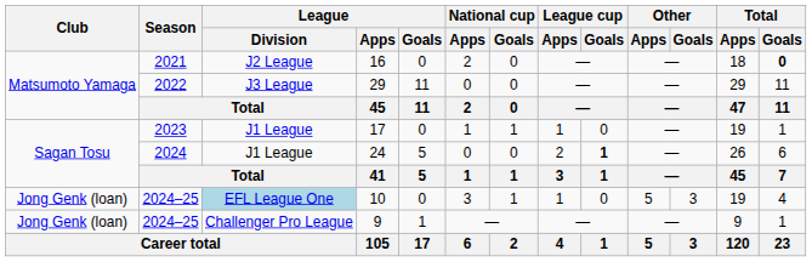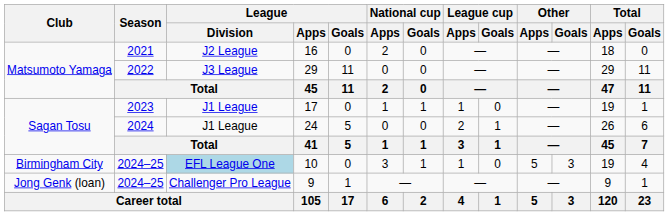 <table class="wikitable" style="text-align:center">
 <tr>
 <th rowspan="2">Club</th>
 <th rowspan="2">Season</th>
 <th colspan="3">League</th>
 <th colspan="2">National cup</th>
 <th colspan="2">League cup</th>
 <th colspan="2">Other</th>
 <th colspan="2">Total</th>
 </tr>
 <tr>
 <th>Division</th>
 <th>Apps</th>
 <th>Goals</th>
 <th>Apps</th>
 <th>Goals</th>
 <th>Apps</th>
 <th>Goals</th>
 <th>Apps</th>
 <th>Goals</th>
 <th>Apps</th>
 <th>Goals</th>
 </tr>
 <tr>
 <td rowspan="3"><a href='#'>Matsumoto Yamaga</a></td>
 <td><a href='#'>2021</a></td>
 <td><a href='#'>J2 League</a></td>
 <td>16</td>
 <td>0</td>
 <td>2</td>
 <td>0</td>
 <td colspan="2">—</td>
 <td colspan="2">—</td>
 <td>18</td>
-<td><strong>0</strong></td>
+<td>0</td>
 </tr>
 <tr>
 <td><a href='#'>2022</a></td>
 <td><a href='#'>J3 League</a></td>
 <td>29</td>
 <td>11</td>
 <td>0</td>
 <td>0</td>
 <td colspan="2">—</td>
 <td colspan="2">—</td>
 <td>29</td>
 <td>11</td>
 </tr>
 <tr>
 <th colspan="2">Total</th>
 <th>45</th>
 <th>11</th>
 <th>2</th>
 <th>0</th>
 <th colspan="2">—</th>
 <th colspan="2">—</th>
 <th>47</th>
 <th>11</th>
 </tr>
 <tr>
 <td rowspan="3"><a href='#'>Sagan Tosu</a></td>
 <td><a href='#'>2023</a></td>
 <td><a href='#'>J1 League</a></td>
 <td>17</td>
 <td>0</td>
 <td>1</td>
 <td>1</td>
 <td>1</td>
 <td>0</td>
 <td colspan="2">—</td>
 <td>19</td>
 <td>1</td>
 </tr>
 <tr>
 <td><a href='#'>2024</a></td>
 <td>J1 League</td>
 <td>24</td>
 <td>5</td>
 <td>0</td>
 <td>0</td>
 <td>2</td>
-<td><strong>1</strong></td>
+<td>1</td>
 <td colspan="2">—</td>
 <td>26</td>
 <td>6</td>
 </tr>
 <tr>
 <th colspan="2">Total</th>
 <th>41</th>
 <th>5</th>
 <th>1</th>
 <th>1</th>
 <th>3</th>
 <th>1</th>
 <th colspan="2">—</th>
 <th>45</th>
 <th>7</th>
 </tr>
 <tr>
-<td><a href='#'>Jong Genk</a> (loan)</td>
+<td><a href='#'>Birmingham City</a></td>
 <td><a href='#'>2024–25</a></td>
 <td style="background: lightblue;"><a href='#'>EFL League One</a></td>
 <td>10</td>
 <td>0</td>
 <td>3</td>
 <td>1</td>
 <td>1</td>
 <td>0</td>
 <td>5</td>
 <td>3</td>
 <td>19</td>
 <td>4</td>
 </tr>
 <tr>
 <td><a href='#'>Jong Genk</a> (loan)</td>
 <td><a href='#'>2024–25</a></td>
 <td><a href='#'>Challenger Pro League</a></td>
 <td>9</td>
 <td>1</td>
 <td colspan="2">—</td>
 <td colspan="2">—</td>
 <td colspan="2">—</td>
 <td>9</td>
 <td>1</td>
 </tr>
 <tr>
 <th colspan="3">Career total</th>
 <th>105</th>
 <th>17</th>
 <th>6</th>
 <th>2</th>
 <th>4</th>
 <th>1</th>
 <th>5</th>
 <th>3</th>
 <th>120</th>
 <th>23</th>
 </tr>
 </table>
